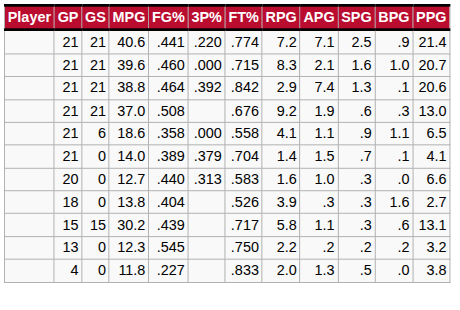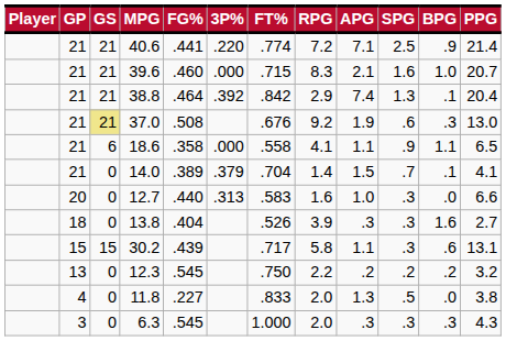 <table class="wikitable sortable" style="text-align:right;">
 <tr>
 <th style="background:#BA0C2F; color:#FFFFFF; border-top:#010101 3px solid; border-bottom:#010101 3px solid;">Player</th>
 <th style="background:#BA0C2F; color:#FFFFFF; border-top:#010101 3px solid; border-bottom:#010101 3px solid;">GP</th>
 <th style="background:#BA0C2F; color:#FFFFFF; border-top:#010101 3px solid; border-bottom:#010101 3px solid;">GS</th>
 <th style="background:#BA0C2F; color:#FFFFFF; border-top:#010101 3px solid; border-bottom:#010101 3px solid;">MPG</th>
 <th style="background:#BA0C2F; color:#FFFFFF; border-top:#010101 3px solid; border-bottom:#010101 3px solid;">FG%</th>
 <th style="background:#BA0C2F; color:#FFFFFF; border-top:#010101 3px solid; border-bottom:#010101 3px solid;">3P%</th>
 <th style="background:#BA0C2F; color:#FFFFFF; border-top:#010101 3px solid; border-bottom:#010101 3px solid;">FT%</th>
 <th style="background:#BA0C2F; color:#FFFFFF; border-top:#010101 3px solid; border-bottom:#010101 3px solid;">RPG</th>
 <th style="background:#BA0C2F; color:#FFFFFF; border-top:#010101 3px solid; border-bottom:#010101 3px solid;">APG</th>
 <th style="background:#BA0C2F; color:#FFFFFF; border-top:#010101 3px solid; border-bottom:#010101 3px solid;">SPG</th>
 <th style="background:#BA0C2F; color:#FFFFFF; border-top:#010101 3px solid; border-bottom:#010101 3px solid;">BPG</th>
 <th style="background:#BA0C2F; color:#FFFFFF; border-top:#010101 3px solid; border-bottom:#010101 3px solid;">PPG</th>
 </tr>
 <tr>
 <td style="text-align:left;"></td>
 <td>21</td>
 <td>21</td>
 <td>40.6</td>
 <td>.441</td>
 <td>.220</td>
 <td>.774</td>
 <td>7.2</td>
 <td>7.1</td>
 <td>2.5</td>
 <td>.9</td>
 <td>21.4</td>
 </tr>
 <tr>
 <td style="text-align:left;"></td>
 <td>21</td>
 <td>21</td>
 <td>39.6</td>
 <td>.460</td>
 <td>.000</td>
 <td>.715</td>
 <td>8.3</td>
 <td>2.1</td>
 <td>1.6</td>
 <td>1.0</td>
 <td>20.7</td>
 </tr>
 <tr>
 <td style="text-align:left;"></td>
 <td>21</td>
 <td>21</td>
 <td>38.8</td>
 <td>.464</td>
 <td>.392</td>
 <td>.842</td>
 <td>2.9</td>
 <td>7.4</td>
 <td>1.3</td>
 <td>.1</td>
-<td>20.6</td>
+<td>20.4</td>
 </tr>
 <tr>
 <td style="text-align:left;"></td>
 <td>21</td>
-<td>21</td>
+<td style="background: khaki;">21</td>
 <td>37.0</td>
 <td>.508</td>
 <td></td>
 <td>.676</td>
 <td>9.2</td>
 <td>1.9</td>
 <td>.6</td>
 <td>.3</td>
 <td>13.0</td>
 </tr>
 <tr>
 <td style="text-align:left;"></td>
 <td>21</td>
 <td>6</td>
 <td>18.6</td>
 <td>.358</td>
 <td>.000</td>
 <td>.558</td>
 <td>4.1</td>
 <td>1.1</td>
 <td>.9</td>
 <td>1.1</td>
 <td>6.5</td>
 </tr>
 <tr>
 <td style="text-align:left;"></td>
 <td>21</td>
 <td>0</td>
 <td>14.0</td>
 <td>.389</td>
 <td>.379</td>
 <td>.704</td>
 <td>1.4</td>
 <td>1.5</td>
 <td>.7</td>
 <td>.1</td>
 <td>4.1</td>
 </tr>
 <tr>
 <td style="text-align:left;"></td>
 <td>20</td>
 <td>0</td>
 <td>12.7</td>
 <td>.440</td>
 <td>.313</td>
 <td>.583</td>
 <td>1.6</td>
 <td>1.0</td>
 <td>.3</td>
 <td>.0</td>
 <td>6.6</td>
 </tr>
 <tr>
 <td style="text-align:left;"></td>
 <td>18</td>
 <td>0</td>
 <td>13.8</td>
 <td>.404</td>
 <td></td>
 <td>.526</td>
 <td>3.9</td>
 <td>.3</td>
 <td>.3</td>
 <td>1.6</td>
 <td>2.7</td>
 </tr>
 <tr>
 <td style="text-align:left;"></td>
 <td>15</td>
 <td>15</td>
 <td>30.2</td>
 <td>.439</td>
 <td></td>
 <td>.717</td>
 <td>5.8</td>
 <td>1.1</td>
 <td>.3</td>
 <td>.6</td>
 <td>13.1</td>
 </tr>
 <tr>
 <td style="text-align:left;"></td>
 <td>13</td>
 <td>0</td>
 <td>12.3</td>
 <td>.545</td>
 <td></td>
 <td>.750</td>
 <td>2.2</td>
 <td>.2</td>
 <td>.2</td>
 <td>.2</td>
 <td>3.2</td>
 </tr>
 <tr>
 <td style="text-align:left;"></td>
 <td>4</td>
 <td>0</td>
 <td>11.8</td>
 <td>.227</td>
 <td></td>
 <td>.833</td>
 <td>2.0</td>
 <td>1.3</td>
 <td>.5</td>
 <td>.0</td>
 <td>3.8</td>
 </tr>
+<tr>
+<td style="text-align:left;"></td>
+<td>3</td>
+<td>0</td>
+<td>6.3</td>
+<td>.545</td>
+<td></td>
+<td>1.000</td>
+<td>2.0</td>
+<td>.3</td>
+<td>.3</td>
+<td>.3</td>
+<td>4.3</td>
+</tr>
 </table>
